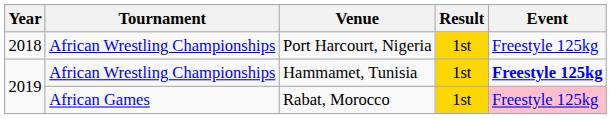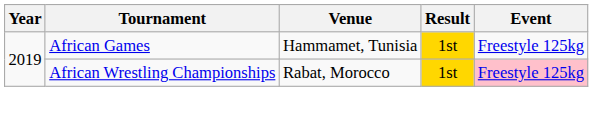 <table class="wikitable" style="font-size:95%;">
 <tr>
 <th>Year</th>
 <th>Tournament</th>
 <th>Venue</th>
 <th>Result</th>
 <th>Event</th>
 </tr>
 <tr>
-<td>2018</td>
-<td><a href='#'>African Wrestling Championships</a></td>
-<td>Port Harcourt, Nigeria</td>
+<td rowspan=2>2019</td>
+<td><a href='#'>African Games</a></td>
+<td>Hammamet, Tunisia</td>
 <td align="center" bgcolor="gold">1st</td>
 <td><a href='#'>Freestyle 125kg</a></td>
 </tr>
 <tr>
-<td rowspan=2>2019</td>
 <td><a href='#'>African Wrestling Championships</a></td>
-<td>Hammamet, Tunisia</td>
-<td align="center" bgcolor="gold">1st</td>
-<td><strong><a href='#'>Freestyle 125kg</a></strong></td>
-</tr>
-<tr>
-<td><a href='#'>African Games</a></td>
 <td>Rabat, Morocco</td>
 <td align="center" bgcolor="gold">1st</td>
 <td style="background: pink;"><a href='#'>Freestyle 125kg</a></td>
 </tr>
 </table>
